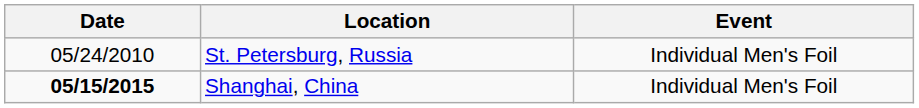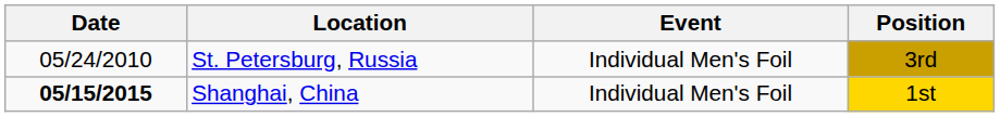 <table class="wikitable" width="50%" style="font-size:90%; text-align:center;">
 <tr>
 <th>Date</th>
 <th>Location</th>
 <th>Event</th>
+<th>Position</th>
 </tr>
 <tr>
 <td>05/24/2010</td>
 <td rowspan="1" align="left"> <a href='#'>St. Petersburg</a>, <a href='#'>Russia</a></td>
 <td>Individual Men's Foil</td>
+<td bgcolor="caramel">3rd</td>
 </tr>
 <tr>
 <td><strong>05/15/2015</strong></td>
 <td rowspan="1" align="left"> <a href='#'>Shanghai</a>, <a href='#'>China</a></td>
 <td>Individual Men's Foil</td>
+<td bgcolor="gold">1st</td>
 </tr>
 </table>
